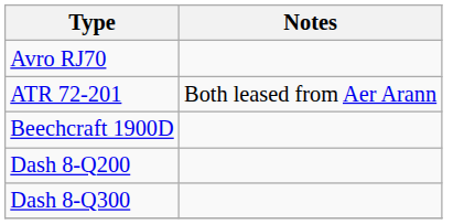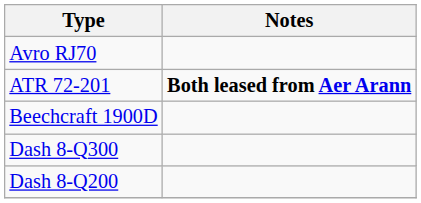 <table class="wikitable">
 <tr>
 <th>Type</th>
 <th>Notes</th>
 </tr>
 <tr>
 <td><a href='#'>Avro RJ70</a></td>
 </tr>
 <tr>
 <td><a href='#'>ATR 72-201</a></td>
-<td>Both leased from <a href='#'>Aer Arann</a></td>
+<td><strong>Both leased from <a href='#'>Aer Arann</a></strong></td>
 </tr>
 <tr>
 <td><a href='#'>Beechcraft 1900D</a></td>
+<td></td>
+</tr>
+<tr>
+<td><a href='#'>Dash 8-Q300</a></td>
 <td></td>
 </tr>
 <tr>
 <td><a href='#'>Dash 8-Q200</a></td>
 <td></td>
 </tr>
 <tr>
-<td><a href='#'>Dash 8-Q300</a></td>
-<td></td>
-</tr>
-<tr>
 </tr>
 </table>
